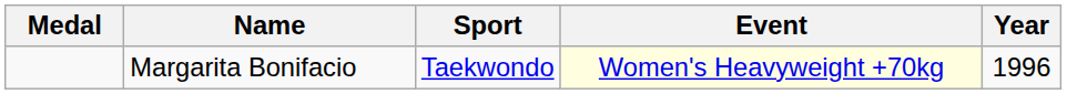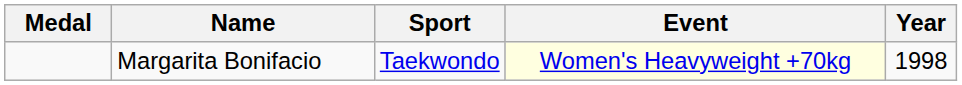 <table class="wikitable"  style="font-size:100%;  text-align:center;">
 <tr>
 <th width="65">Medal</th>
 <th width="170">Name</th>
 <th width="80">Sport</th>
 <th width="250">Event</th>
 <th width="40">Year</th>
 </tr>
 <tr>
 <td></td>
 <td align=left>Margarita Bonifacio</td>
 <td><a href='#'>Taekwondo</a></td>
 <td style="background: lightyellow;"><a href='#'>Women's Heavyweight +70kg</a></td>
-<td>1996</td>
+<td>1998</td>
 </tr>
 </table>
